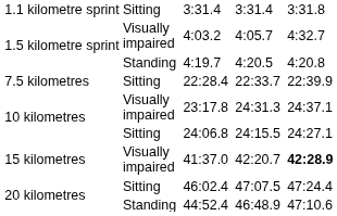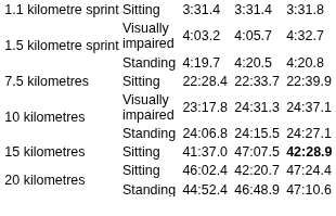 <table>
 <tr>
 <td>1.1 kilometre sprint<br></td>
 <td>Sitting</td>
 <td></td>
 <td>3:31.4</td>
 <td></td>
 <td>3:31.4</td>
 <td></td>
 <td>3:31.8</td>
 </tr>
 <tr>
 <td rowspan="3">1.5 kilometre sprint<br></td>
 <td>Visually<br>impaired</td>
 <td></td>
 <td>4:03.2</td>
 <td></td>
 <td>4:05.7</td>
 <td></td>
 <td>4:32.7</td>
 </tr>
 <tr>
 <td rowspan="2">Standing</td>
 <td rowspan="2"></td>
 <td rowspan="2">4:19.7</td>
 <td rowspan="2"></td>
 <td rowspan="2">4:20.5</td>
 <td></td>
 <td rowspan="2">4:20.8</td>
 </tr>
 <tr>
 <td></td>
 </tr>
 <tr>
 <td>7.5 kilometres<br></td>
 <td>Sitting</td>
 <td></td>
 <td>22:28.4</td>
 <td></td>
 <td>22:33.7</td>
 <td></td>
 <td>22:39.9</td>
 </tr>
 <tr>
 <td rowspan="2">10 kilometres<br></td>
 <td>Visually<br>impaired</td>
 <td></td>
 <td>23:17.8</td>
 <td></td>
 <td>24:31.3</td>
 <td></td>
 <td>24:37.1</td>
 </tr>
 <tr>
-<td>Sitting</td>
+<td>Standing</td>
 <td></td>
 <td>24:06.8</td>
 <td></td>
 <td>24:15.5</td>
 <td></td>
 <td>24:27.1</td>
 </tr>
 <tr>
 <td>15 kilometres<br></td>
-<td>Visually<br>impaired</td>
+<td>Sitting</td>
 <td></td>
 <td>41:37.0</td>
 <td></td>
-<td>42:20.7</td>
+<td>47:07.5</td>
 <td></td>
 <td><strong>42:28.9</strong></td>
 </tr>
 <tr>
 <td rowspan="2">20 kilometres<br></td>
 <td>Sitting</td>
 <td></td>
 <td>46:02.4</td>
 <td></td>
-<td>47:07.5</td>
+<td>42:20.7</td>
 <td></td>
 <td>47:24.4</td>
 </tr>
 <tr>
 <td>Standing</td>
 <td></td>
 <td>44:52.4</td>
 <td></td>
 <td>46:48.9</td>
 <td></td>
 <td>47:10.6</td>
 </tr>
 </table>
